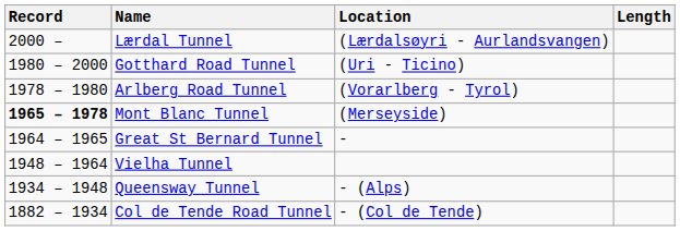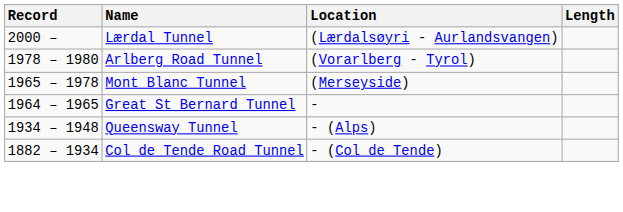 <table class="wikitable sortable" style="text-align:left">
 <tr style=background:#efefef>
 <th style=text-align:left>Record</th>
 <th style=text-align:left>Name</th>
 <th style=text-align:left>Location</th>
 <th style=text-align:center>Length</th>
 </tr>
 <tr>
 <td>2000 –</td>
 <td><a href='#'>Lærdal Tunnel</a></td>
 <td> (<a href='#'>Lærdalsøyri</a> - <a href='#'>Aurlandsvangen</a>)</td>
 <td></td>
 </tr>
 <tr>
-<td>1980 – 2000</td>
-<td><a href='#'>Gotthard Road Tunnel</a></td>
-<td> (<a href='#'>Uri</a> - <a href='#'>Ticino</a>)</td>
-<td></td>
-</tr>
-<tr>
 <td>1978 – 1980</td>
 <td><a href='#'>Arlberg Road Tunnel</a></td>
 <td> (<a href='#'>Vorarlberg</a> - <a href='#'>Tyrol</a>)</td>
 <td></td>
 </tr>
 <tr>
-<td><strong>1965 – 1978</strong></td>
+<td>1965 – 1978</td>
 <td><a href='#'>Mont Blanc Tunnel</a></td>
 <td> (<a href='#'>Merseyside</a>)</td>
 <td></td>
 </tr>
 <tr>
 <td>1964 – 1965</td>
 <td><a href='#'>Great St Bernard Tunnel</a></td>
 <td> - </td>
-<td></td>
-</tr>
-<tr>
-<td>1948 – 1964</td>
-<td><a href='#'>Vielha Tunnel</a></td>
-<td></td>
 <td></td>
 </tr>
 <tr>
 <td>1934 – 1948</td>
 <td><a href='#'>Queensway Tunnel</a></td>
 <td>-  (<a href='#'>Alps</a>)</td>
 <td></td>
 </tr>
 <tr>
 <td>1882 – 1934</td>
 <td><a href='#'>Col de Tende Road Tunnel</a></td>
 <td> -  (<a href='#'>Col de Tende</a>)</td>
 <td></td>
 </tr>
 </table>
